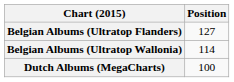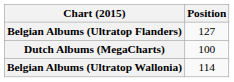 <table class="wikitable sortable plainrowheaders" style="text-align:center">
 <tr>
 <th scope="col">Chart (2015)</th>
 <th scope="col">Position</th>
 </tr>
 <tr>
 <th scope="row">Belgian Albums (Ultratop Flanders)</th>
 <td align=center>127</td>
 </tr>
 <tr>
+<th scope="row">Dutch Albums (MegaCharts)</th>
+<td>100</td>
+</tr>
+<tr>
 <th scope="row">Belgian Albums (Ultratop Wallonia)</th>
 <td align=center>114</td>
 </tr>
-<tr>
-<th scope="row">Dutch Albums (MegaCharts)</th>
-<td>100</td>
-</tr>
 </table>
